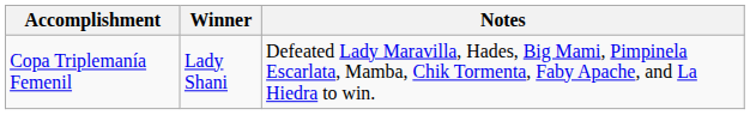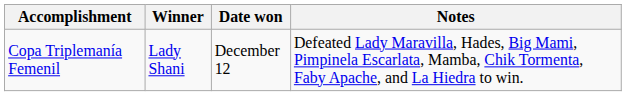 <table class="wikitable" style="width:100%;">
 <tr>
 <th>Accomplishment</th>
 <th>Winner</th>
+<th>Date won</th>
 <th>Notes</th>
 </tr>
 <tr>
 <td><a href='#'>Copa Triplemanía Femenil</a></td>
 <td><a href='#'>Lady Shani</a></td>
+<td>December 12</td>
 <td>Defeated <a href='#'>Lady Maravilla</a>, Hades, <a href='#'>Big Mami</a>, <a href='#'>Pimpinela Escarlata</a>, Mamba, <a href='#'>Chik Tormenta</a>, <a href='#'>Faby Apache</a>, and <a href='#'>La Hiedra</a> to win.</td>
 </tr>
 </table>
